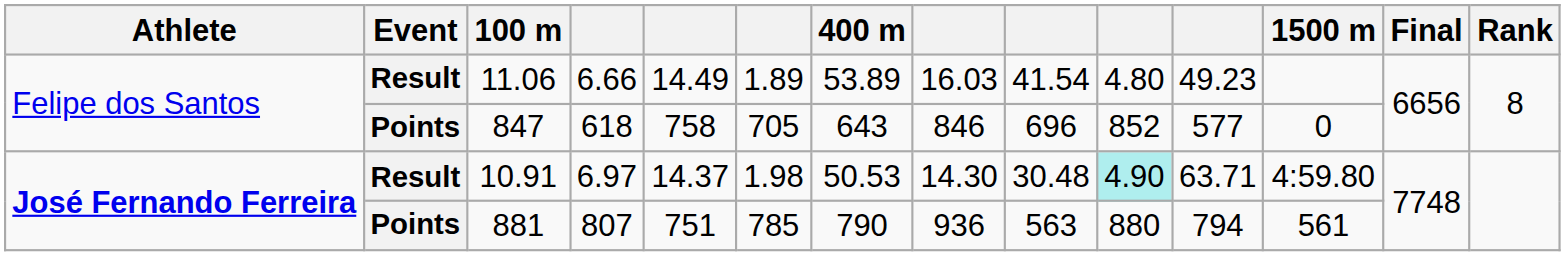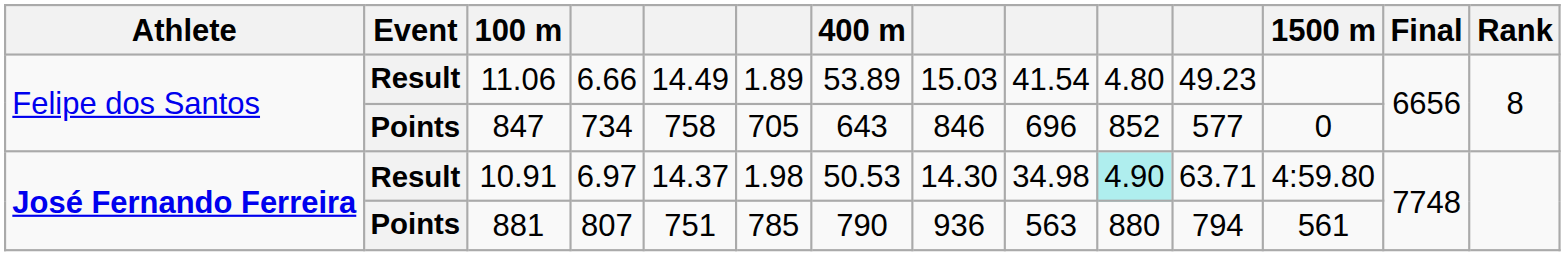 <table class="wikitable" style="font-size:90%">
 <tr>
 <th>Athlete</th>
 <th>Event</th>
 <th>100 m</th>
 <th></th>
 <th></th>
 <th></th>
 <th>400 m</th>
 <th></th>
 <th></th>
 <th></th>
 <th></th>
 <th>1500 m</th>
 <th>Final</th>
 <th>Rank</th>
 </tr>
 <tr align=center>
 <td rowspan=2 align=left><a href='#'>Felipe dos Santos</a></td>
 <th style=font-size:95%>Result</th>
 <td>11.06</td>
 <td>6.66</td>
 <td>14.49</td>
 <td>1.89</td>
 <td>53.89</td>
-<td>16.03</td>
+<td>15.03</td>
 <td>41.54</td>
 <td>4.80</td>
 <td>49.23</td>
 <td></td>
 <td rowspan=2>6656</td>
 <td rowspan=2>8</td>
 </tr>
 <tr align=center>
 <th style=font-size:95%>Points</th>
 <td>847</td>
-<td>618</td>
+<td>734</td>
 <td>758</td>
 <td>705</td>
 <td>643</td>
 <td>846</td>
 <td>696</td>
 <td>852</td>
 <td>577</td>
 <td>0</td>
 </tr>
 <tr align=center>
 <td rowspan=2 align=left><strong><a href='#'>José Fernando Ferreira</a></strong></td>
 <th style=font-size:95%>Result</th>
 <td>10.91</td>
 <td>6.97</td>
 <td>14.37</td>
 <td>1.98</td>
 <td>50.53</td>
 <td>14.30</td>
-<td>30.48</td>
+<td>34.98</td>
 <td style="background: paleturquoise;">4.90</td>
 <td>63.71</td>
 <td>4:59.80</td>
 <td rowspan=2>7748</td>
 <td rowspan=2></td>
 </tr>
 <tr align=center>
 <th style=font-size:95%>Points</th>
 <td>881</td>
 <td>807</td>
 <td>751</td>
 <td>785</td>
 <td>790</td>
 <td>936</td>
 <td>563</td>
 <td>880</td>
 <td>794</td>
 <td>561</td>
 </tr>
 </table>
